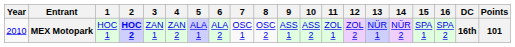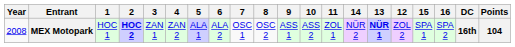 <table class="wikitable" style="text-align:center; font-size:85%">
 <tr>
 <th>Year</th>
 <th>Entrant</th>
 <th>1</th>
 <th>2</th>
 <th>3</th>
 <th>4</th>
 <th>5</th>
 <th>6</th>
 <th>7</th>
 <th>8</th>
 <th>9</th>
 <th>10</th>
 <th>11</th>
+<th>14</th>
+<th>13</th>
 <th>12</th>
-<th>13</th>
-<th>14</th>
 <th>15</th>
 <th>16</th>
 <th>DC</th>
 <th>Points</th>
 </tr>
 <tr>
-<td><a href='#'>2010</a></td>
+<td><a href='#'>2008</a></td>
 <th nowrap>MEX Motopark</th>
 <td style="background:#dfffdf;"><a href='#'>HOC<br>1</a><br></td>
 <td style="background:#cfcfff;"><strong><a href='#'>HOC<br>2</a><br></strong></td>
 <td style="background:#dfffdf;"><a href='#'>ZAN<br>1</a><br></td>
 <td style="background:#dfffdf;"><a href='#'>ZAN<br>2</a><br></td>
 <td style="background:#cfcfff;"><a href='#'>ALA<br>1</a><br></td>
 <td style="background:#dfffdf;"><a href='#'>ALA<br>2</a><br></td>
 <td style="background:#;"><a href='#'>OSC<br>1</a><br></td>
 <td style="background:#;"><a href='#'>OSC<br>2</a><br></td>
 <td style="background:#dfffdf;"><a href='#'>ASS<br>1</a><br></td>
 <td style="background:#dfffdf;"><a href='#'>ASS<br>2</a><br></td>
 <td style="background:#dfffdf;"><a href='#'>ZOL<br>1</a><br></td>
+<td style="background:#efcfff;"><a href='#'>NÜR<br>2</a><br></td>
+<td style="background:#cfcfff;"><strong><a href='#'>NÜR<br>1</a><br></strong></td>
 <td style="background:#efcfff;"><a href='#'>ZOL<br>2</a><br></td>
-<td style="background:#cfcfff;"><a href='#'>NÜR<br>1</a><br></td>
-<td style="background:#efcfff;"><a href='#'>NÜR<br>2</a><br></td>
 <td style="background:#dfffdf;"><a href='#'>SPA<br>1</a><br></td>
 <td style="background:#dfffdf;"><a href='#'>SPA<br>2</a><br></td>
 <th>16th</th>
-<th>101</th>
+<th>104</th>
 </tr>
 </table>
